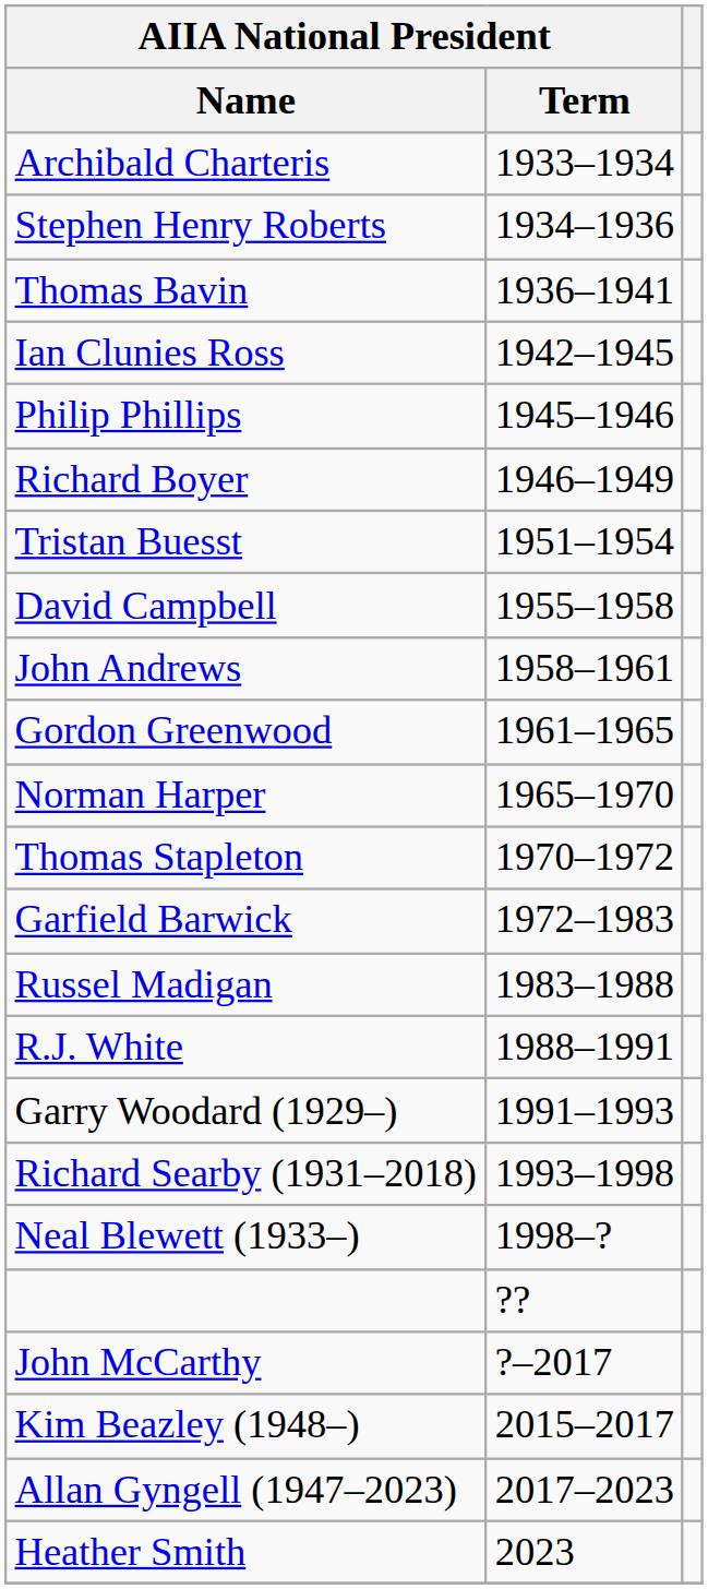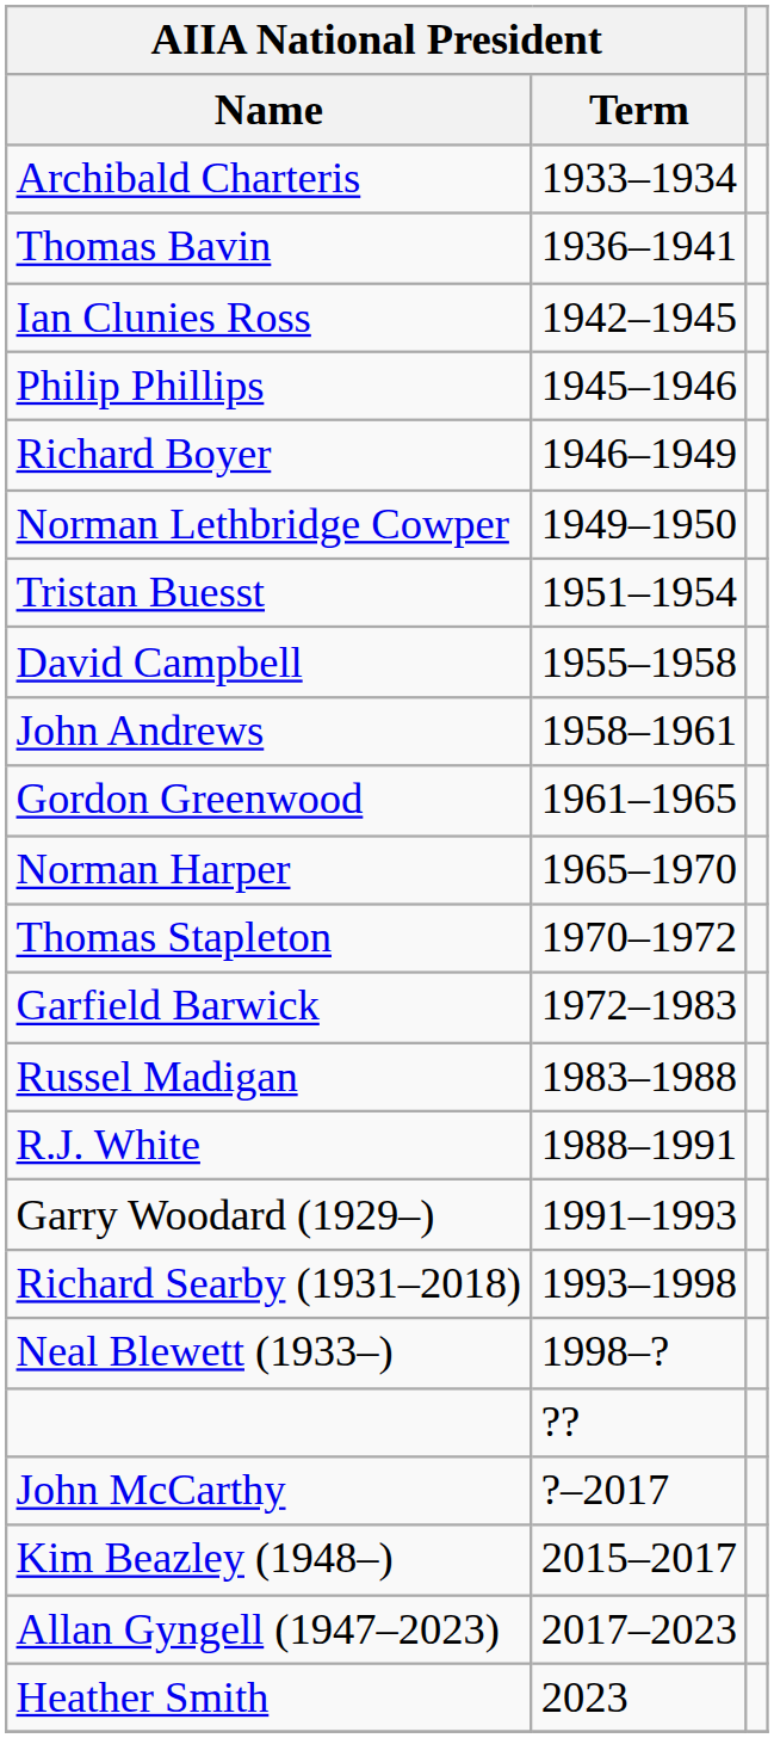 <table class="wikitable">
 <tr>
 <th colspan="2">AIIA National President</th>
 <th></th>
 </tr>
 <tr>
 <th>Name</th>
 <th>Term</th>
 <th></th>
 </tr>
 <tr>
 <td><a href='#'>Archibald Charteris</a></td>
 <td>1933–1934</td>
-<td></td>
-</tr>
-<tr>
-<td><a href='#'>Stephen Henry Roberts</a></td>
-<td>1934–1936</td>
 <td></td>
 </tr>
 <tr>
 <td><a href='#'>Thomas Bavin</a></td>
 <td>1936–1941</td>
 <td></td>
 </tr>
 <tr>
 <td><a href='#'>Ian Clunies Ross</a></td>
 <td>1942–1945</td>
 <td></td>
 </tr>
 <tr>
 <td><a href='#'>Philip Phillips</a></td>
 <td>1945–1946</td>
 <td></td>
 </tr>
 <tr>
 <td><a href='#'>Richard Boyer</a></td>
 <td>1946–1949</td>
+<td></td>
+</tr>
+<tr>
+<td><a href='#'>Norman Lethbridge Cowper</a></td>
+<td>1949–1950</td>
 <td></td>
 </tr>
 <tr>
 <td><a href='#'>Tristan Buesst</a></td>
 <td>1951–1954</td>
 <td></td>
 </tr>
 <tr>
 <td><a href='#'>David Campbell</a></td>
 <td>1955–1958</td>
 <td></td>
 </tr>
 <tr>
 <td><a href='#'>John Andrews</a></td>
 <td>1958–1961</td>
 <td></td>
 </tr>
 <tr>
 <td><a href='#'>Gordon Greenwood</a></td>
 <td>1961–1965</td>
 <td></td>
 </tr>
 <tr>
 <td><a href='#'>Norman Harper</a></td>
 <td>1965–1970</td>
 <td></td>
 </tr>
 <tr>
 <td><a href='#'>Thomas Stapleton</a></td>
 <td>1970–1972</td>
 <td></td>
 </tr>
 <tr>
 <td><a href='#'>Garfield Barwick</a></td>
 <td>1972–1983</td>
 <td></td>
 </tr>
 <tr>
 <td><a href='#'>Russel Madigan</a></td>
 <td>1983–1988</td>
 <td></td>
 </tr>
 <tr>
 <td><a href='#'>R.J. White</a></td>
 <td>1988–1991</td>
 <td></td>
 </tr>
 <tr>
 <td>Garry Woodard (1929–)</td>
 <td>1991–1993</td>
 <td></td>
 </tr>
 <tr>
 <td><a href='#'>Richard Searby</a> (1931–2018)</td>
 <td>1993–1998</td>
 <td></td>
 </tr>
 <tr>
 <td><a href='#'>Neal Blewett</a> (1933–)</td>
 <td>1998–?</td>
 <td></td>
 </tr>
 <tr>
 <td></td>
 <td>??</td>
 <td></td>
 </tr>
 <tr>
 <td><a href='#'>John McCarthy</a></td>
 <td>?–2017</td>
 <td></td>
 </tr>
 <tr>
 <td><a href='#'>Kim Beazley</a> (1948–)</td>
 <td>2015–2017</td>
 <td></td>
 </tr>
 <tr>
 <td><a href='#'>Allan Gyngell</a> (1947–2023)</td>
 <td>2017–2023</td>
 <td></td>
 </tr>
 <tr>
 <td><a href='#'>Heather Smith</a></td>
 <td>2023</td>
 <td></td>
 </tr>
 <tr>
 </tr>
 </table>
